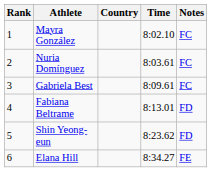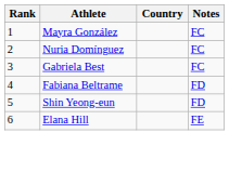 <table class="wikitable sortable" width=50%>
 <tr>
 <th>Rank</th>
 <th>Athlete</th>
 <th>Country</th>
-<th>Time</th>
 <th>Notes</th>
 </tr>
 <tr>
 <td>1</td>
 <td><a href='#'>Mayra González</a></td>
 <td></td>
-<td>8:02.10</td>
 <td><a href='#'>FC</a></td>
 </tr>
 <tr>
 <td>2</td>
 <td><a href='#'>Nuria Domínguez</a></td>
 <td></td>
-<td>8:03.61</td>
 <td><a href='#'>FC</a></td>
 </tr>
 <tr>
 <td>3</td>
 <td><a href='#'>Gabriela Best</a></td>
 <td></td>
-<td>8:09.61</td>
 <td><a href='#'>FC</a></td>
 </tr>
 <tr>
 <td>4</td>
 <td><a href='#'>Fabiana Beltrame</a></td>
 <td></td>
-<td>8:13.01</td>
 <td><a href='#'>FD</a></td>
 </tr>
 <tr>
 <td>5</td>
 <td><a href='#'>Shin Yeong-eun</a></td>
 <td></td>
-<td>8:23.62</td>
 <td><a href='#'>FD</a></td>
 </tr>
 <tr>
 <td>6</td>
 <td><a href='#'>Elana Hill</a></td>
 <td></td>
-<td>8:34.27</td>
 <td><a href='#'>FE</a></td>
 </tr>
 </table>
